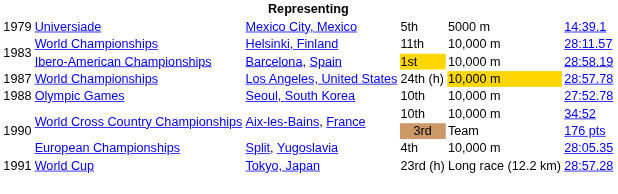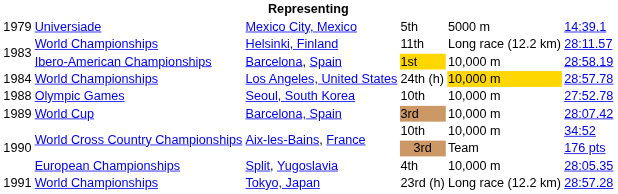 <table>
 <tr>
 <th colspan="6">Representing </th>
 </tr>
 <tr>
 <td>1979</td>
 <td><a href='#'>Universiade</a></td>
 <td><a href='#'>Mexico City, Mexico</a></td>
 <td>5th</td>
 <td>5000 m</td>
 <td><a href='#'>14:39.1</a></td>
 </tr>
 <tr>
 <td rowspan=2>1983</td>
 <td><a href='#'>World Championships</a></td>
 <td><a href='#'>Helsinki, Finland</a></td>
 <td>11th</td>
-<td>10,000 m</td>
+<td>Long race (12.2 km)</td>
 <td><a href='#'>28:11.57</a></td>
 </tr>
 <tr>
 <td><a href='#'>Ibero-American Championships</a></td>
 <td><a href='#'>Barcelona</a>, <a href='#'>Spain</a></td>
 <td bgcolor=gold>1st</td>
 <td>10,000 m</td>
 <td><a href='#'>28:58.19</a></td>
 </tr>
 <tr>
-<td>1987</td>
+<td>1984</td>
 <td><a href='#'>World Championships</a></td>
 <td><a href='#'>Los Angeles, United States</a></td>
 <td>24th (h)</td>
 <td style="background: gold;">10,000 m</td>
 <td><a href='#'>28:57.78</a></td>
 </tr>
 <tr>
 <td>1988</td>
 <td><a href='#'>Olympic Games</a></td>
 <td><a href='#'>Seoul, South Korea</a></td>
 <td>10th</td>
 <td>10,000 m</td>
 <td><a href='#'>27:52.78</a></td>
+</tr>
+<tr>
+<td>1989</td>
+<td><a href='#'>World Cup</a></td>
+<td><a href='#'>Barcelona, Spain</a></td>
+<td bgcolor=cc9966>3rd</td>
+<td>10,000 m</td>
+<td><a href='#'>28:07.42</a></td>
 </tr>
 <tr>
 <td rowspan=3>1990</td>
 <td rowspan=2><a href='#'>World Cross Country Championships</a></td>
 <td rowspan=2><a href='#'>Aix-les-Bains</a>, <a href='#'>France</a></td>
 <td>10th</td>
 <td>10,000 m</td>
 <td><a href='#'>34:52</a></td>
 </tr>
 <tr>
 <td bgcolor="cc9966" align="center">3rd</td>
 <td>Team</td>
 <td><a href='#'>176 pts</a></td>
 </tr>
 <tr>
 <td><a href='#'>European Championships</a></td>
 <td><a href='#'>Split</a>, <a href='#'>Yugoslavia</a></td>
 <td>4th</td>
 <td>10,000 m</td>
 <td><a href='#'>28:05.35</a></td>
 </tr>
 <tr>
 <td>1991</td>
-<td><a href='#'>World Cup</a></td>
+<td><a href='#'>World Championships</a></td>
 <td><a href='#'>Tokyo, Japan</a></td>
 <td align="center">23rd (h)</td>
 <td>Long race (12.2 km)</td>
 <td><a href='#'>28:57.28</a></td>
 </tr>
 </table>
